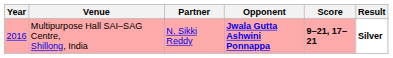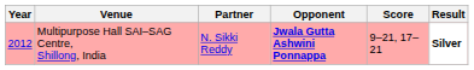 <table class="sortable wikitable" style="font-size: 90%;">
 <tr>
 <th>Year</th>
 <th>Venue</th>
 <th>Partner</th>
 <th>Opponent</th>
 <th>Score</th>
 <th>Result</th>
 </tr>
 <tr style="background:#FFAAAA">
-<td align="center"><a href='#'>2016</a></td>
+<td align="center"><a href='#'>2012</a></td>
 <td align="left">Multipurpose Hall SAI–SAG Centre,<br><a href='#'>Shillong</a>, India</td>
 <td align="left"> <a href='#'>N. Sikki Reddy</a></td>
 <td align="left"><strong> <a href='#'>Jwala Gutta</a><br> <a href='#'>Ashwini Ponnappa</a></strong></td>
-<td align="left"><strong>9–21, 17–21</strong></td>
+<td align="left">9–21, 17–21</td>
 <td style="text-align:left; background:white"> <strong>Silver</strong></td>
 </tr>
 </table>
